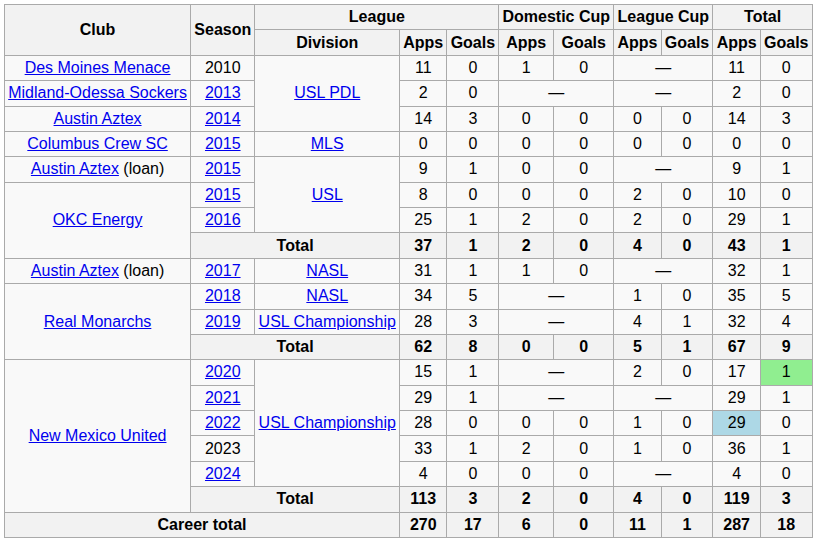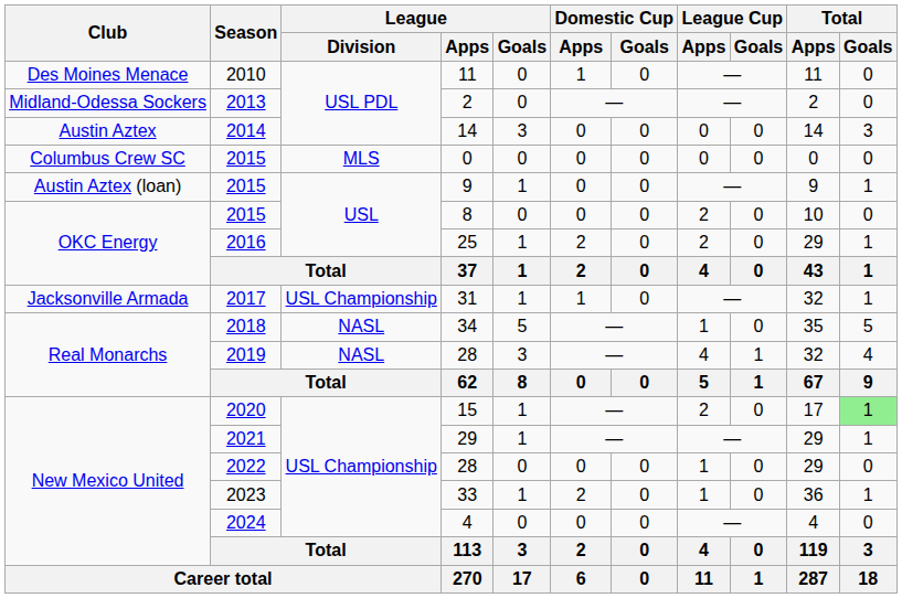 <table class="wikitable" style="text-align: center;">
 <tr>
 <th rowspan="2">Club</th>
 <th rowspan="2">Season</th>
 <th colspan="3">League</th>
 <th colspan="2">Domestic Cup</th>
 <th colspan="2">League Cup</th>
 <th colspan="2">Total</th>
 </tr>
 <tr>
 <th>Division</th>
 <th>Apps</th>
 <th>Goals</th>
 <th>Apps</th>
 <th>Goals</th>
 <th>Apps</th>
 <th>Goals</th>
 <th>Apps</th>
 <th>Goals</th>
 </tr>
 <tr>
 <td><a href='#'>Des Moines Menace</a></td>
 <td>2010</td>
 <td rowspan="3"><a href='#'>USL PDL</a></td>
 <td>11</td>
 <td>0</td>
 <td>1</td>
 <td>0</td>
 <td colspan="2">—</td>
 <td>11</td>
 <td>0</td>
 </tr>
 <tr>
 <td><a href='#'>Midland-Odessa Sockers</a></td>
 <td><a href='#'>2013</a></td>
 <td>2</td>
 <td>0</td>
 <td colspan="2">—</td>
 <td colspan="2">—</td>
 <td>2</td>
 <td>0</td>
 </tr>
 <tr>
 <td><a href='#'>Austin Aztex</a></td>
 <td><a href='#'>2014</a></td>
 <td>14</td>
 <td>3</td>
 <td>0</td>
 <td>0</td>
 <td>0</td>
 <td>0</td>
 <td>14</td>
 <td>3</td>
 </tr>
 <tr>
 <td><a href='#'>Columbus Crew SC</a></td>
 <td><a href='#'>2015</a></td>
 <td><a href='#'>MLS</a></td>
 <td>0</td>
 <td>0</td>
 <td>0</td>
 <td>0</td>
 <td>0</td>
 <td>0</td>
 <td>0</td>
 <td>0</td>
 </tr>
 <tr>
 <td><a href='#'>Austin Aztex</a> (loan)</td>
 <td><a href='#'>2015</a></td>
 <td rowspan="3"><a href='#'>USL</a></td>
 <td>9</td>
 <td>1</td>
 <td>0</td>
 <td>0</td>
 <td colspan="2">—</td>
 <td>9</td>
 <td>1</td>
 </tr>
 <tr>
 <td rowspan="3"><a href='#'>OKC Energy</a></td>
 <td><a href='#'>2015</a></td>
 <td>8</td>
 <td>0</td>
 <td>0</td>
 <td>0</td>
 <td>2</td>
 <td>0</td>
 <td>10</td>
 <td>0</td>
 </tr>
 <tr>
 <td><a href='#'>2016</a></td>
 <td>25</td>
 <td>1</td>
 <td>2</td>
 <td>0</td>
 <td>2</td>
 <td>0</td>
 <td>29</td>
 <td>1</td>
 </tr>
 <tr>
 <th colspan="2">Total</th>
 <th>37</th>
 <th>1</th>
 <th>2</th>
 <th>0</th>
 <th>4</th>
 <th>0</th>
 <th>43</th>
 <th>1</th>
 </tr>
 <tr>
-<td><a href='#'>Austin Aztex</a> (loan)</td>
+<td><a href='#'>Jacksonville Armada</a></td>
 <td><a href='#'>2017</a></td>
-<td><a href='#'>NASL</a></td>
+<td><a href='#'>USL Championship</a></td>
 <td>31</td>
 <td>1</td>
 <td>1</td>
 <td>0</td>
 <td colspan="2">—</td>
 <td>32</td>
 <td>1</td>
 </tr>
 <tr>
 <td rowspan="3"><a href='#'>Real Monarchs</a></td>
 <td><a href='#'>2018</a></td>
 <td><a href='#'>NASL</a></td>
 <td>34</td>
 <td>5</td>
 <td colspan="2">—</td>
 <td>1</td>
 <td>0</td>
 <td>35</td>
 <td>5</td>
 </tr>
 <tr>
 <td><a href='#'>2019</a></td>
-<td><a href='#'>USL Championship</a></td>
+<td><a href='#'>NASL</a></td>
 <td>28</td>
 <td>3</td>
 <td colspan="2">—</td>
 <td>4</td>
 <td>1</td>
 <td>32</td>
 <td>4</td>
 </tr>
 <tr>
 <th colspan="2">Total</th>
 <th>62</th>
 <th>8</th>
 <th>0</th>
 <th>0</th>
 <th>5</th>
 <th>1</th>
 <th>67</th>
 <th>9</th>
 </tr>
 <tr>
 <td rowspan="6"><a href='#'>New Mexico United</a></td>
 <td><a href='#'>2020</a></td>
 <td rowspan="5"><a href='#'>USL Championship</a></td>
 <td>15</td>
 <td>1</td>
 <td colspan="2">—</td>
 <td>2</td>
 <td>0</td>
 <td>17</td>
 <td style="background: lightgreen;">1</td>
 </tr>
 <tr>
 <td><a href='#'>2021</a></td>
 <td>29</td>
 <td>1</td>
 <td colspan="2">—</td>
 <td colspan="2">—</td>
 <td>29</td>
 <td>1</td>
 </tr>
 <tr>
 <td><a href='#'>2022</a></td>
 <td>28</td>
 <td>0</td>
 <td>0</td>
 <td>0</td>
 <td>1</td>
 <td>0</td>
-<td style="background: lightblue;">29</td>
+<td>29</td>
 <td>0</td>
 </tr>
 <tr>
 <td>2023</td>
 <td>33</td>
 <td>1</td>
 <td>2</td>
 <td>0</td>
 <td>1</td>
 <td>0</td>
 <td>36</td>
 <td>1</td>
 </tr>
 <tr>
 <td><a href='#'>2024</a></td>
 <td>4</td>
 <td>0</td>
 <td>0</td>
 <td>0</td>
 <td colspan="2">—</td>
 <td>4</td>
 <td>0</td>
 </tr>
 <tr>
 <th colspan="2">Total</th>
 <th>113</th>
 <th>3</th>
 <th>2</th>
 <th>0</th>
 <th>4</th>
 <th>0</th>
 <th>119</th>
 <th>3</th>
 </tr>
 <tr>
 <th colspan="3">Career total</th>
 <th>270</th>
 <th>17</th>
 <th>6</th>
 <th>0</th>
 <th>11</th>
 <th>1</th>
 <th>287</th>
 <th>18</th>
 </tr>
 </table>
